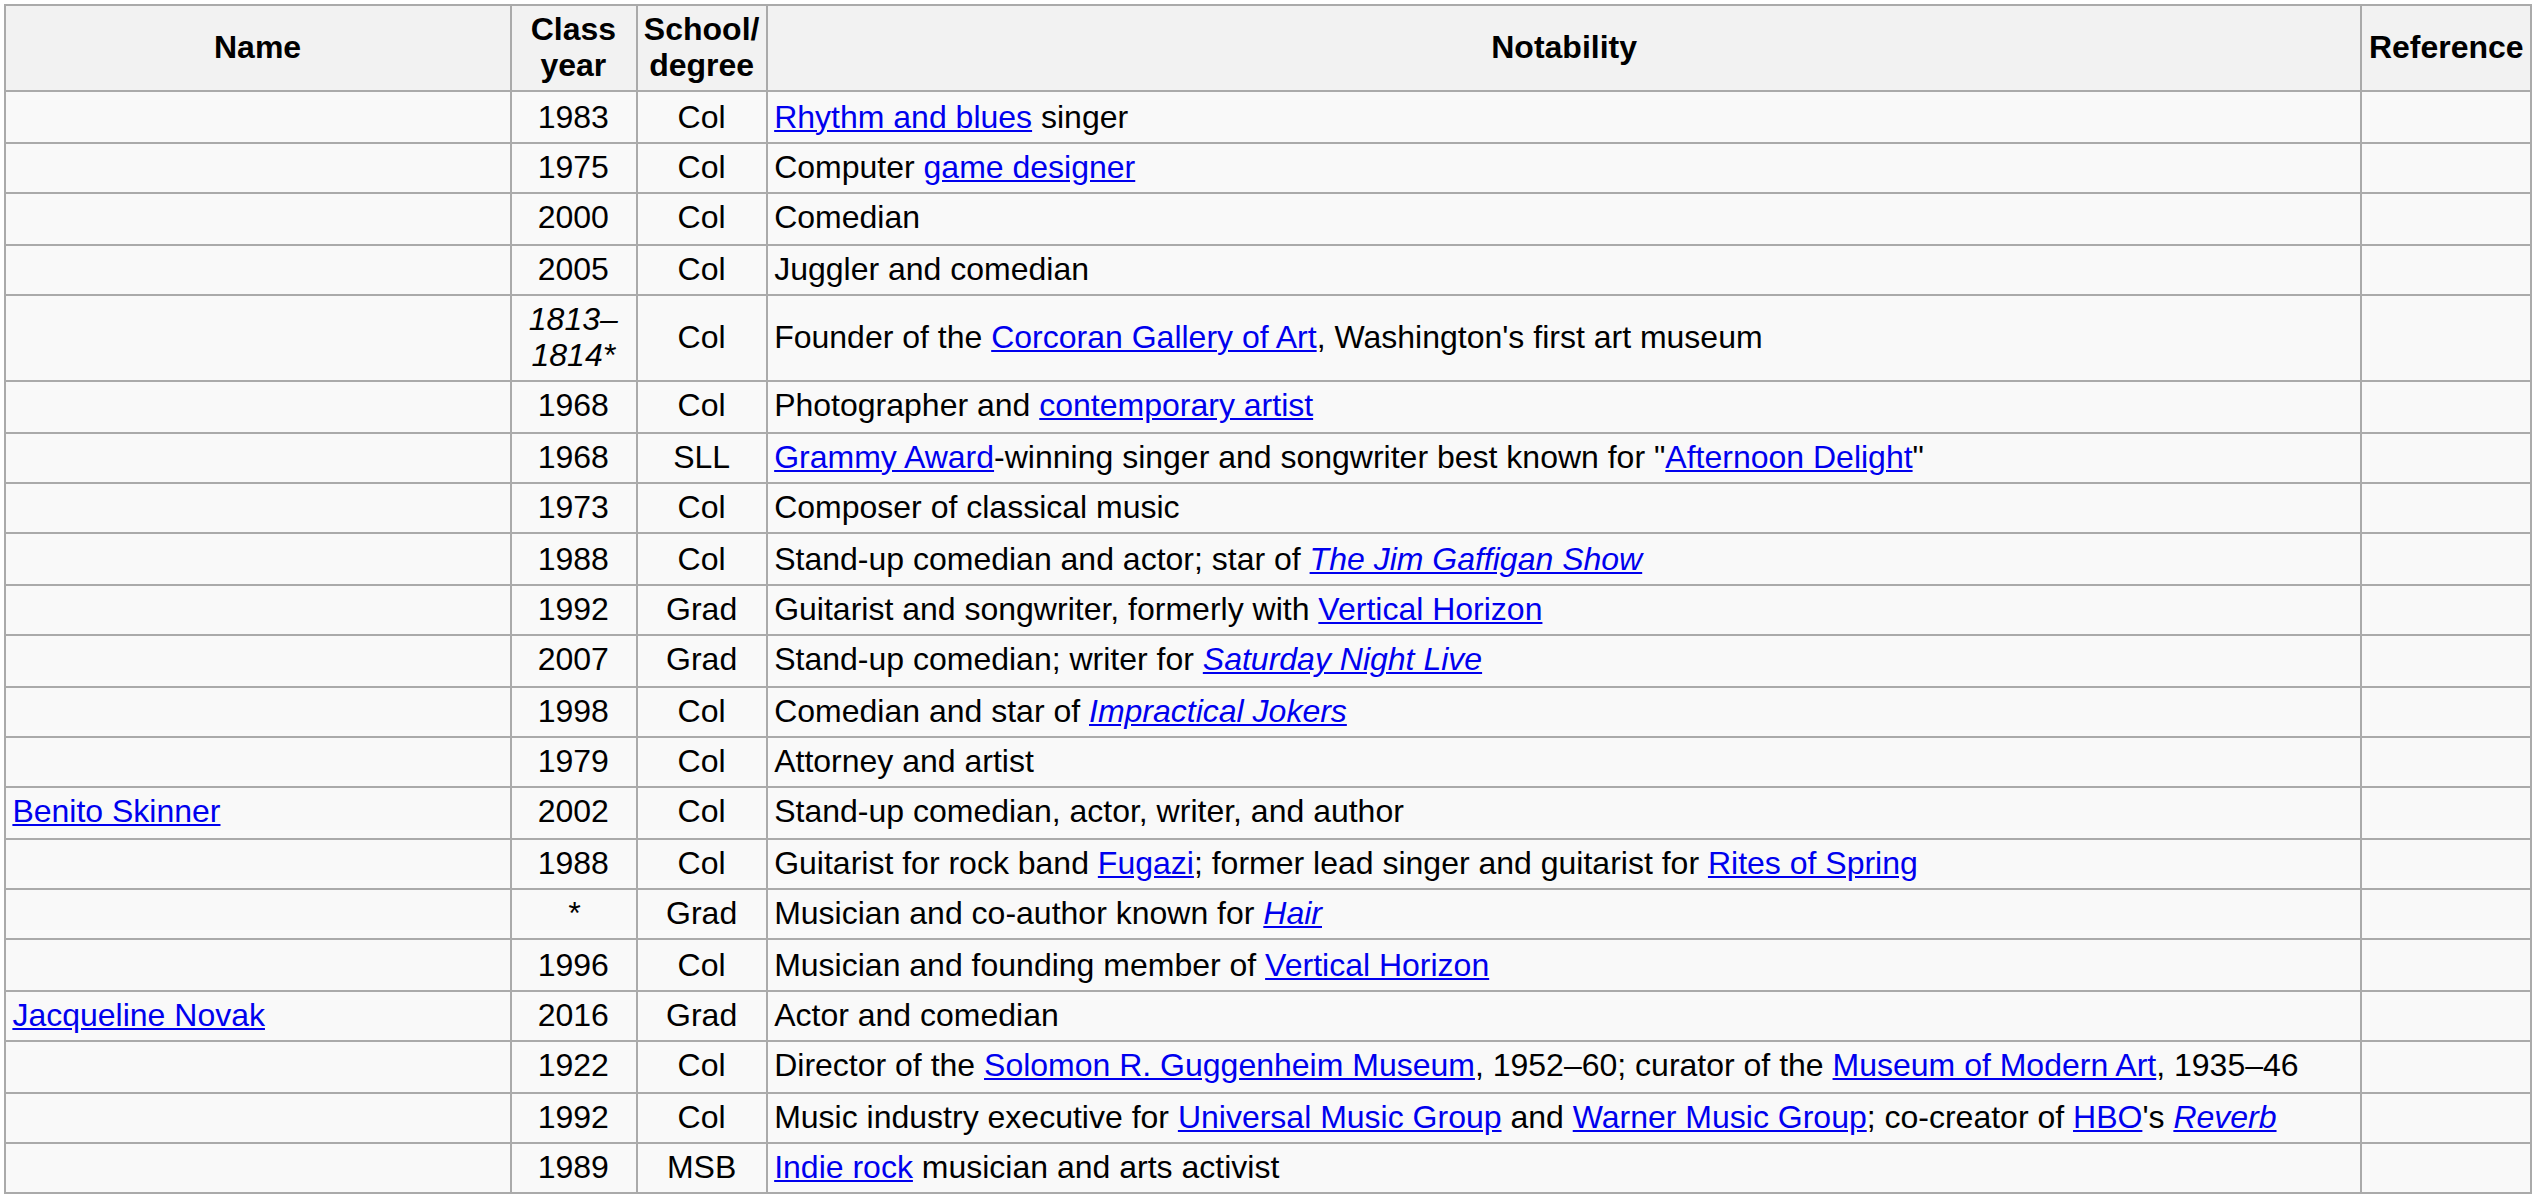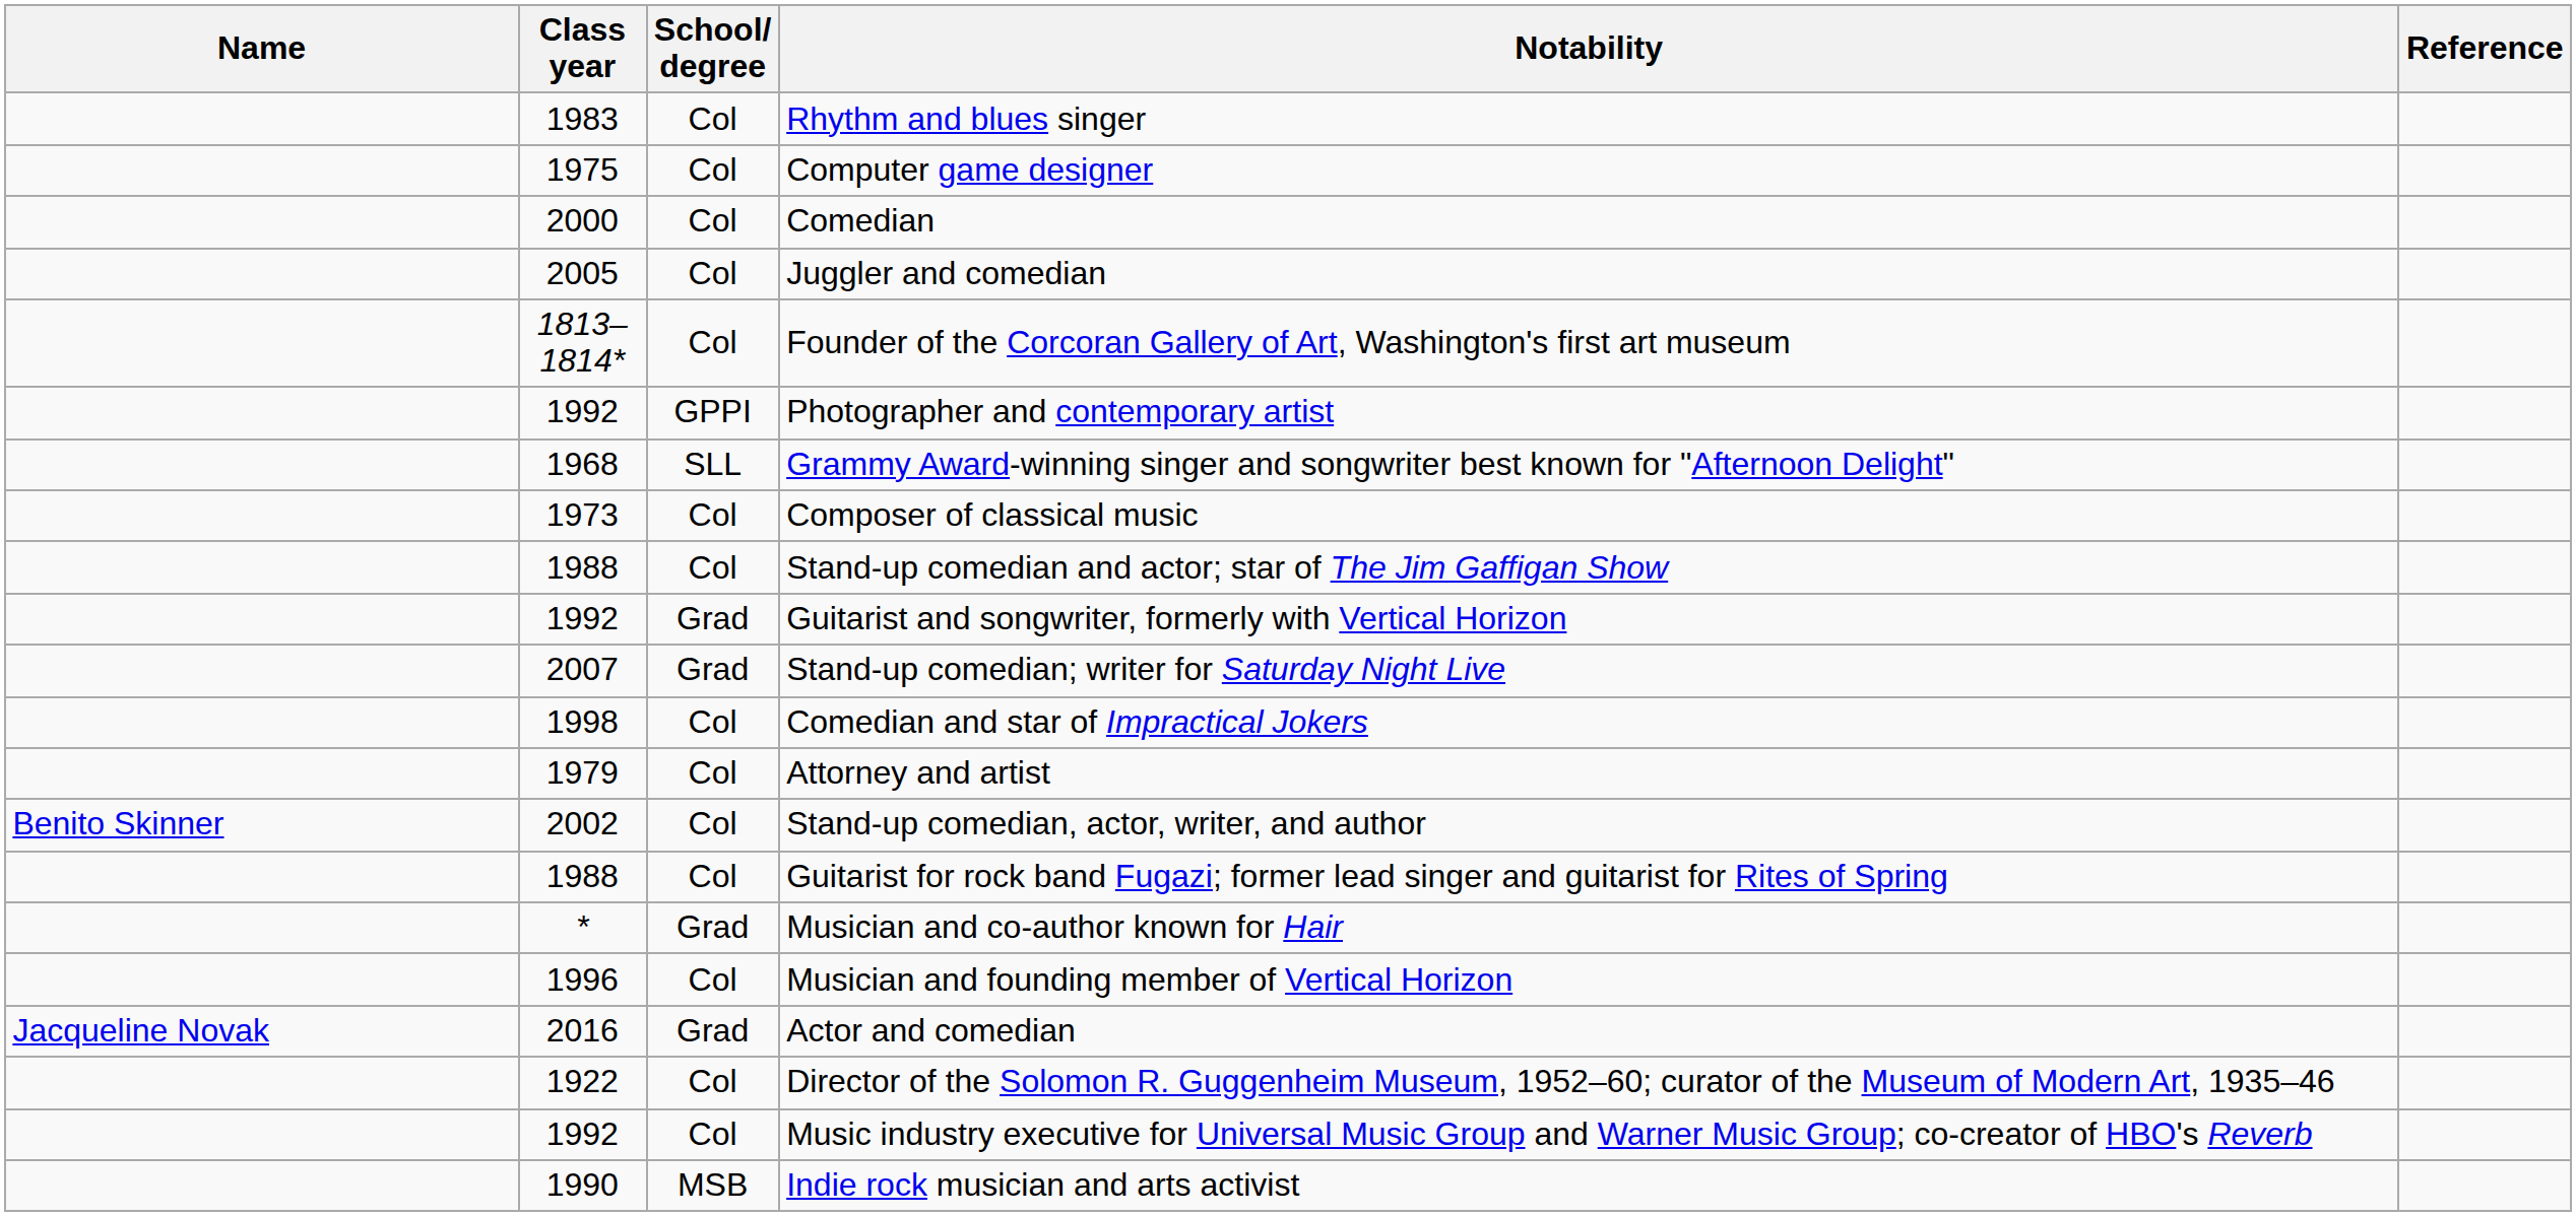 <table class="wikitable sortable" style="width:100%">
 <tr>
 <th style="width:20%;">Name</th>
 <th style="width:5%;">Class year</th>
 <th style="width:5%;">School/<br>degree</th>
 <th style="width:*;" class="unsortable">Notability</th>
 <th style="width:5%;" class="unsortable">Reference</th>
 </tr>
 <tr>
 <td></td>
 <td style="text-align:center;">1983</td>
 <td style="text-align:center;">Col</td>
 <td><a href='#'>Rhythm and blues</a> singer</td>
 <td style="text-align:center;"></td>
 </tr>
 <tr>
 <td></td>
 <td style="text-align:center;">1975</td>
 <td style="text-align:center;">Col</td>
 <td>Computer <a href='#'>game designer</a></td>
 <td style="text-align:center;"></td>
 </tr>
 <tr>
 <td></td>
 <td style="text-align:center;">2000</td>
 <td style="text-align:center;">Col</td>
 <td>Comedian</td>
 <td style="text-align:center;"></td>
 </tr>
 <tr>
 <td></td>
 <td style="text-align:center;">2005</td>
 <td style="text-align:center;">Col</td>
 <td>Juggler and comedian</td>
 <td style="text-align:center;"></td>
 </tr>
 <tr>
 <td></td>
 <td style="text-align:center;"><em>1813–1814*</em></td>
 <td style="text-align:center;">Col</td>
 <td>Founder of the <a href='#'>Corcoran Gallery of Art</a>, Washington's first art museum</td>
 <td style="text-align:center;"></td>
 </tr>
 <tr>
 <td></td>
-<td style="text-align:center;">1968</td>
-<td style="text-align:center;">Col</td>
+<td style="text-align:center;">1992</td>
+<td style="text-align:center;">GPPI</td>
 <td>Photographer and <a href='#'>contemporary artist</a></td>
 <td style="text-align:center;"></td>
 </tr>
 <tr>
 <td></td>
 <td style="text-align:center;">1968</td>
 <td style="text-align:center;">SLL</td>
 <td><a href='#'>Grammy Award</a>-winning singer and songwriter best known for "<a href='#'>Afternoon Delight</a>"</td>
 <td style="text-align:center;"></td>
 </tr>
 <tr>
 <td></td>
 <td style="text-align:center;">1973</td>
 <td style="text-align:center;">Col</td>
 <td>Composer of classical music</td>
 <td style="text-align:center;"></td>
 </tr>
 <tr>
 <td></td>
 <td style="text-align:center;">1988</td>
 <td style="text-align:center;">Col</td>
 <td>Stand-up comedian and actor; star of <em><a href='#'>The Jim Gaffigan Show</a></em></td>
 <td style="text-align:center;"></td>
 </tr>
 <tr>
 <td></td>
 <td style="text-align:center;">1992</td>
 <td style="text-align:center;">Grad</td>
 <td>Guitarist and songwriter, formerly with <a href='#'>Vertical Horizon</a></td>
 <td style="text-align:center;"></td>
 </tr>
 <tr>
 <td></td>
 <td style="text-align:center;">2007</td>
 <td style="text-align:center;">Grad</td>
 <td>Stand-up comedian; writer for <em><a href='#'>Saturday Night Live</a></em></td>
 <td style="text-align:center;"></td>
 </tr>
 <tr>
 <td></td>
 <td style="text-align:center;">1998</td>
 <td style="text-align:center;">Col</td>
 <td>Comedian and star of <em><a href='#'>Impractical Jokers</a></em></td>
 <td style="text-align:center;"></td>
 </tr>
 <tr>
 <td></td>
 <td style="text-align:center;">1979</td>
 <td style="text-align:center;">Col</td>
 <td>Attorney and artist</td>
 <td style="text-align:center;"></td>
 </tr>
 <tr>
 <td><a href='#'>Benito Skinner</a></td>
 <td style="text-align:center;">2002</td>
 <td style="text-align:center;">Col</td>
 <td>Stand-up comedian, actor, writer, and author</td>
 <td style="text-align:center;"></td>
 </tr>
 <tr>
 <td></td>
 <td style="text-align:center;">1988</td>
 <td style="text-align:center;">Col</td>
 <td>Guitarist for rock band <a href='#'>Fugazi</a>; former lead singer and guitarist for <a href='#'>Rites of Spring</a></td>
 <td style="text-align:center;"></td>
 </tr>
 <tr>
 <td></td>
 <td style="text-align:center;"><em>*</em></td>
 <td style="text-align:center;">Grad</td>
 <td>Musician and co-author known for <a href='#'><em>Hair</em></a></td>
 <td style="text-align:center;"></td>
 </tr>
 <tr>
 <td></td>
 <td style="text-align:center;">1996</td>
 <td style="text-align:center;">Col</td>
 <td>Musician and founding member of <a href='#'>Vertical Horizon</a></td>
 <td style="text-align:center;"></td>
 </tr>
 <tr>
 <td><a href='#'>Jacqueline Novak</a></td>
 <td style="text-align:center;">2016</td>
 <td style="text-align:center;">Grad</td>
 <td>Actor and comedian</td>
 <td style="text-align:center;"></td>
 </tr>
 <tr>
 <td></td>
 <td style="text-align:center;">1922</td>
 <td style="text-align:center;">Col</td>
 <td>Director of the <a href='#'>Solomon R. Guggenheim Museum</a>, 1952–60; curator of the <a href='#'>Museum of Modern Art</a>, 1935–46</td>
 <td style="text-align:center;"></td>
 </tr>
 <tr>
 <td></td>
 <td style="text-align:center;">1992</td>
 <td style="text-align:center;">Col</td>
 <td>Music industry executive for <a href='#'>Universal Music Group</a> and <a href='#'>Warner Music Group</a>; co-creator of <a href='#'>HBO</a>'s <a href='#'><em>Reverb</em></a></td>
 <td style="text-align:center;"></td>
 </tr>
 <tr>
 <td></td>
-<td style="text-align:center;">1989</td>
+<td style="text-align:center;">1990</td>
 <td style="text-align:center;">MSB</td>
 <td><a href='#'>Indie rock</a> musician and arts activist</td>
 <td style="text-align:center;"></td>
 </tr>
 <tr>
 </tr>
 </table>
